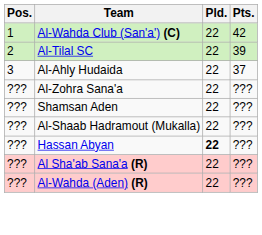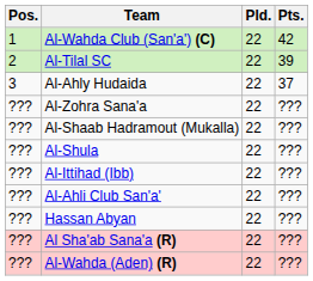 <table class="wikitable">
 <tr>
 <th>Pos.</th>
 <th>Team</th>
 <th>Pld.</th>
 <th>Pts.</th>
 </tr>
 <tr style="background-color: #d0f0c0">
 <td>1</td>
 <td><a href='#'>Al-Wahda Club (San'a')</a> <strong>(C)</strong></td>
 <td>22</td>
 <td>42</td>
 </tr>
 <tr style="background-color: #d0f0c0">
 <td>2</td>
 <td><a href='#'>Al-Tilal SC</a></td>
 <td>22</td>
 <td>39</td>
 </tr>
 <tr>
 <td>3</td>
 <td>Al-Ahly Hudaida</td>
 <td>22</td>
 <td>37</td>
 </tr>
 <tr>
 <td>???</td>
 <td>Al-Zohra Sana'a</td>
 <td>22</td>
 <td>???</td>
 </tr>
 <tr>
 <td>???</td>
-<td>Shamsan Aden</td>
-<td>22</td>
-<td>???</td>
-</tr>
-<tr>
-<td>???</td>
 <td>Al-Shaab Hadramout (Mukalla)</td>
 <td>22</td>
 <td>???</td>
 </tr>
 <tr>
 <td>???</td>
+<td><a href='#'>Al-Shula</a></td>
+<td>22</td>
+<td>???</td>
+</tr>
+<tr>
+<td>???</td>
+<td><a href='#'>Al-Ittihad (Ibb)</a></td>
+<td>22</td>
+<td>???</td>
+</tr>
+<tr>
+<td>???</td>
+<td><a href='#'>Al-Ahli Club San'a'</a></td>
+<td>22</td>
+<td>???</td>
+</tr>
+<tr>
+<td>???</td>
 <td><a href='#'>Hassan Abyan</a></td>
-<td><strong>22</strong></td>
+<td>22</td>
 <td>???</td>
 </tr>
 <tr style="background-color: #ffcccc">
 <td>???</td>
 <td><a href='#'>Al Sha'ab Sana'a</a> <strong>(R)</strong></td>
 <td>22</td>
 <td>???</td>
 </tr>
 <tr style="background-color: #ffcccc">
 <td>???</td>
 <td><a href='#'>Al-Wahda (Aden)</a> <strong>(R)</strong></td>
 <td>22</td>
 <td>???</td>
 </tr>
 </table>
